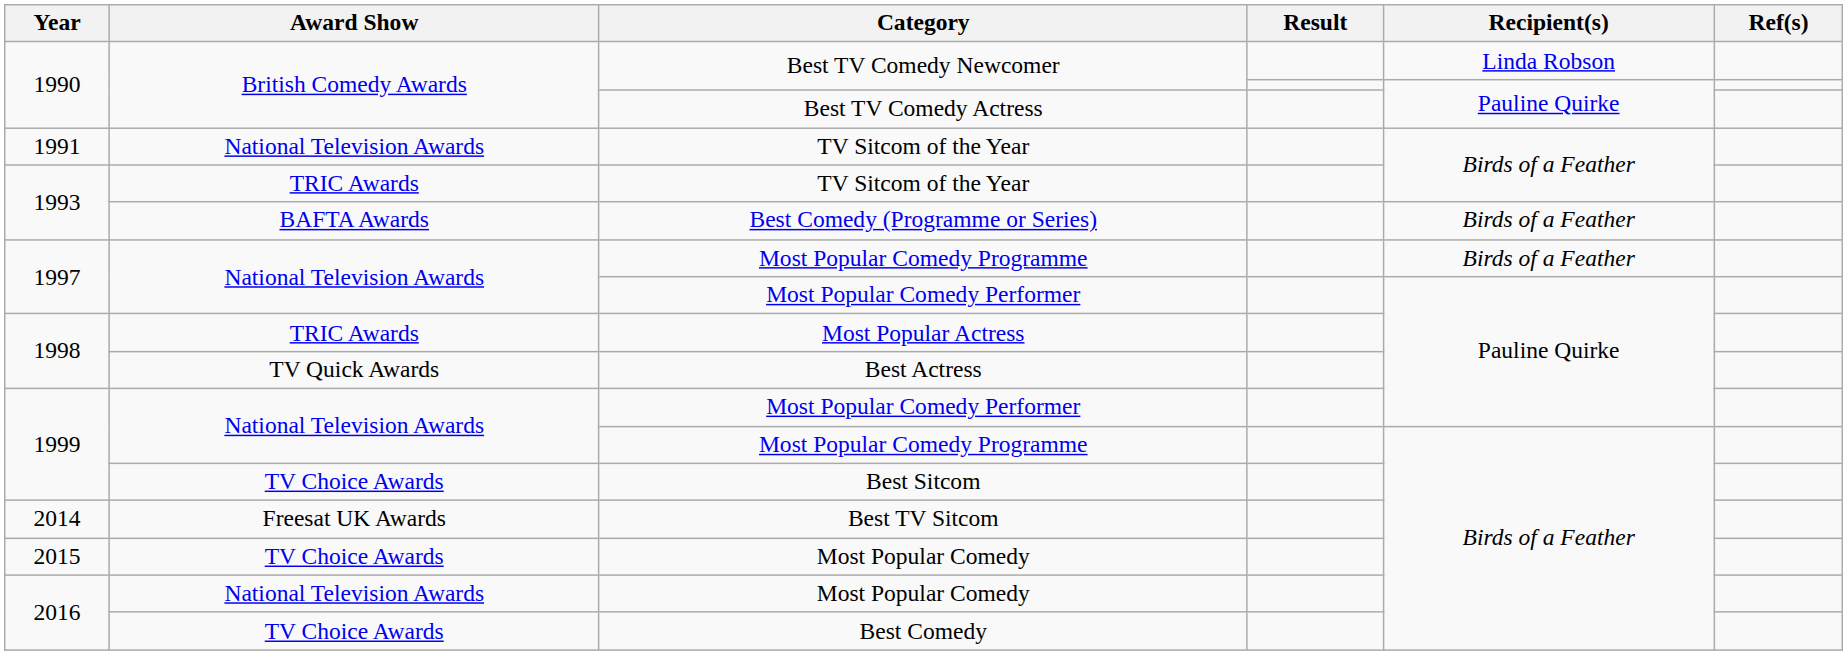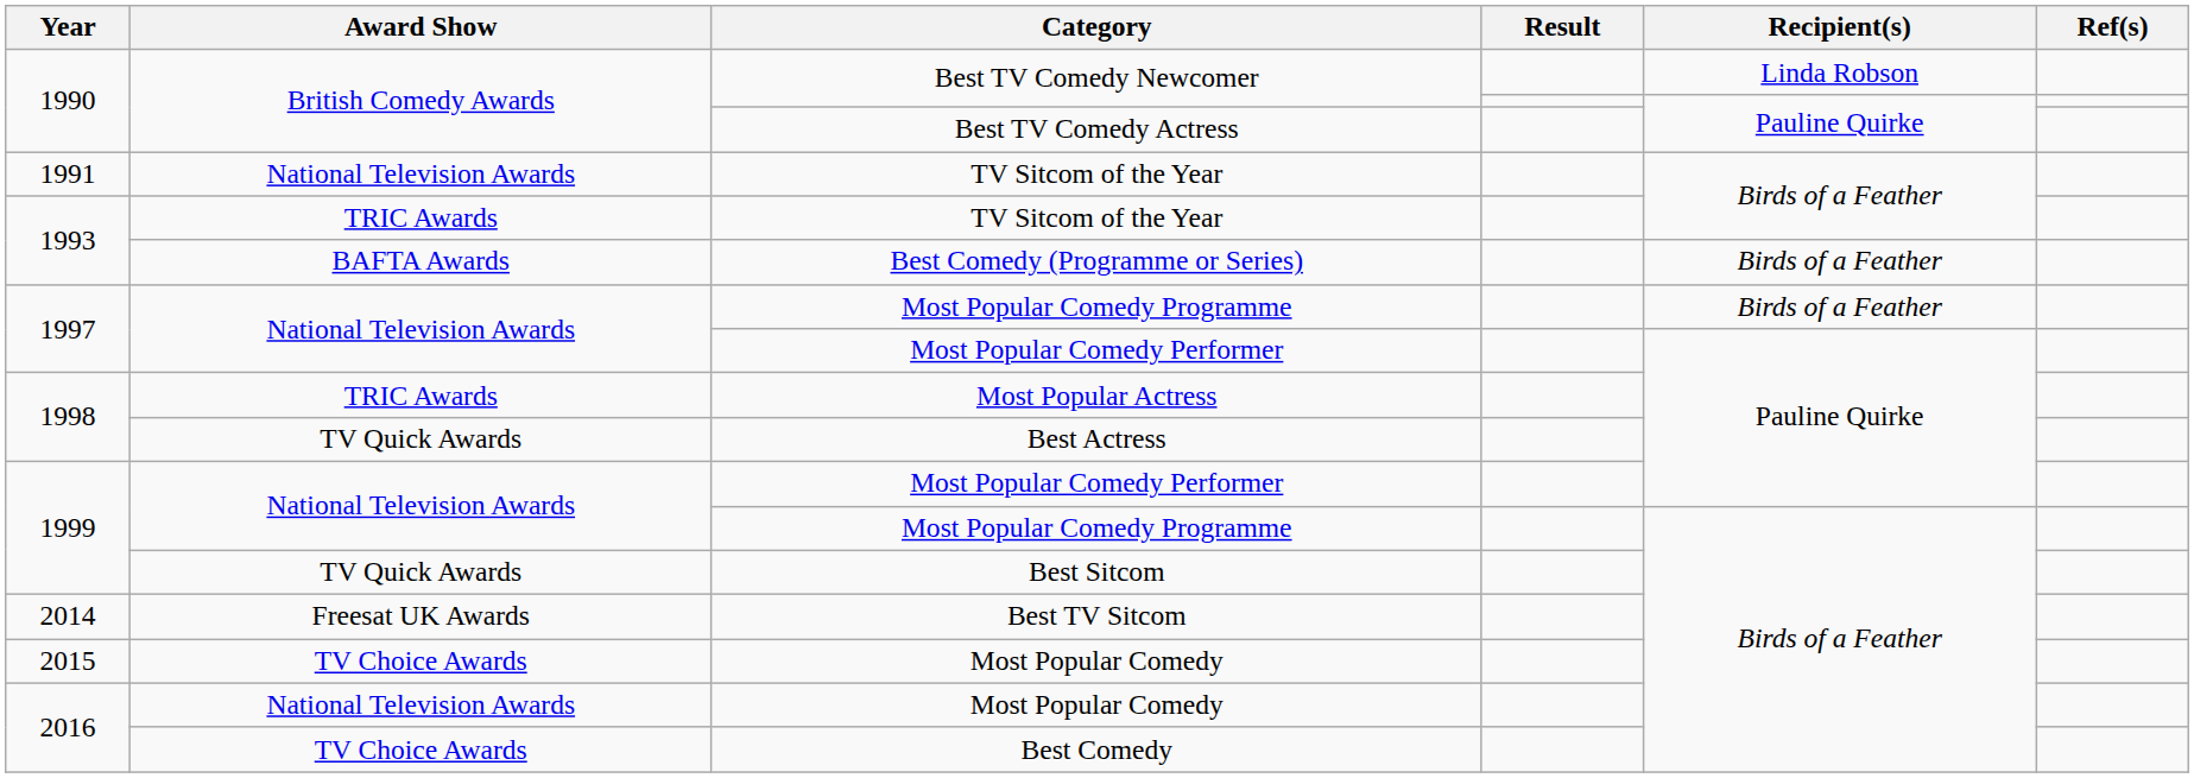 <table class="wikitable" style="width:99%; text-align:center;">
 <tr>
 <th>Year</th>
 <th>Award Show</th>
 <th>Category</th>
 <th>Result</th>
 <th>Recipient(s)</th>
 <th>Ref(s)</th>
 </tr>
 <tr>
 <td rowspan="3">1990</td>
 <td rowspan="3"><a href='#'>British Comedy Awards</a></td>
 <td rowspan = "2">Best TV Comedy Newcomer</td>
 <td></td>
 <td><a href='#'>Linda Robson</a></td>
 <td></td>
 </tr>
 <tr>
 <td></td>
 <td rowspan="2"><a href='#'>Pauline Quirke</a></td>
 <td></td>
 </tr>
 <tr>
 <td>Best TV Comedy Actress</td>
 <td></td>
 <td></td>
 </tr>
 <tr>
 <td>1991</td>
 <td><a href='#'>National Television Awards</a></td>
 <td>TV Sitcom of the Year</td>
 <td></td>
 <td rowspan = "2"><em>Birds of a Feather</em></td>
 <td></td>
 </tr>
 <tr>
 <td rowspan = "2">1993</td>
 <td><a href='#'>TRIC Awards</a></td>
 <td>TV Sitcom of the Year</td>
 <td></td>
 <td></td>
 </tr>
 <tr>
 <td><a href='#'>BAFTA Awards</a></td>
 <td><a href='#'>Best Comedy (Programme or Series)</a></td>
 <td></td>
 <td><em>Birds of a Feather</em></td>
 <td></td>
 </tr>
 <tr>
 <td rowspan="2">1997</td>
 <td rowspan="2"><a href='#'>National Television Awards</a></td>
 <td><a href='#'>Most Popular Comedy Programme</a></td>
 <td></td>
 <td rowspan="1"><em>Birds of a Feather</em></td>
 <td></td>
 </tr>
 <tr>
 <td><a href='#'>Most Popular Comedy Performer</a></td>
 <td></td>
 <td rowspan="4">Pauline Quirke</td>
 <td></td>
 </tr>
 <tr>
 <td rowspan="2">1998</td>
 <td><a href='#'>TRIC Awards</a></td>
 <td><a href='#'>Most Popular Actress</a></td>
 <td></td>
 <td></td>
 </tr>
 <tr>
 <td>TV Quick Awards</td>
 <td>Best Actress</td>
 <td></td>
 <td></td>
 </tr>
 <tr>
 <td rowspan="3">1999</td>
 <td rowspan="2"><a href='#'>National Television Awards</a></td>
 <td><a href='#'>Most Popular Comedy Performer</a></td>
 <td></td>
 <td></td>
 </tr>
 <tr>
 <td><a href='#'>Most Popular Comedy Programme</a></td>
 <td></td>
 <td rowspan=7><em>Birds of a Feather</em></td>
 <td></td>
 </tr>
 <tr>
-<td><a href='#'>TV Choice Awards</a></td>
+<td>TV Quick Awards</td>
 <td>Best Sitcom</td>
 <td></td>
 <td></td>
 </tr>
 <tr>
 <td>2014</td>
 <td>Freesat UK Awards</td>
 <td>Best TV Sitcom</td>
 <td></td>
 <td></td>
 </tr>
 <tr>
 <td>2015</td>
 <td><a href='#'>TV Choice Awards</a></td>
 <td>Most Popular Comedy</td>
 <td></td>
 <td></td>
 </tr>
 <tr>
 <td rowspan=2>2016</td>
 <td><a href='#'>National Television Awards</a></td>
 <td>Most Popular Comedy</td>
 <td></td>
 <td></td>
 </tr>
 <tr>
 <td><a href='#'>TV Choice Awards</a></td>
 <td>Best Comedy</td>
 <td></td>
 <td></td>
 </tr>
 </table>
